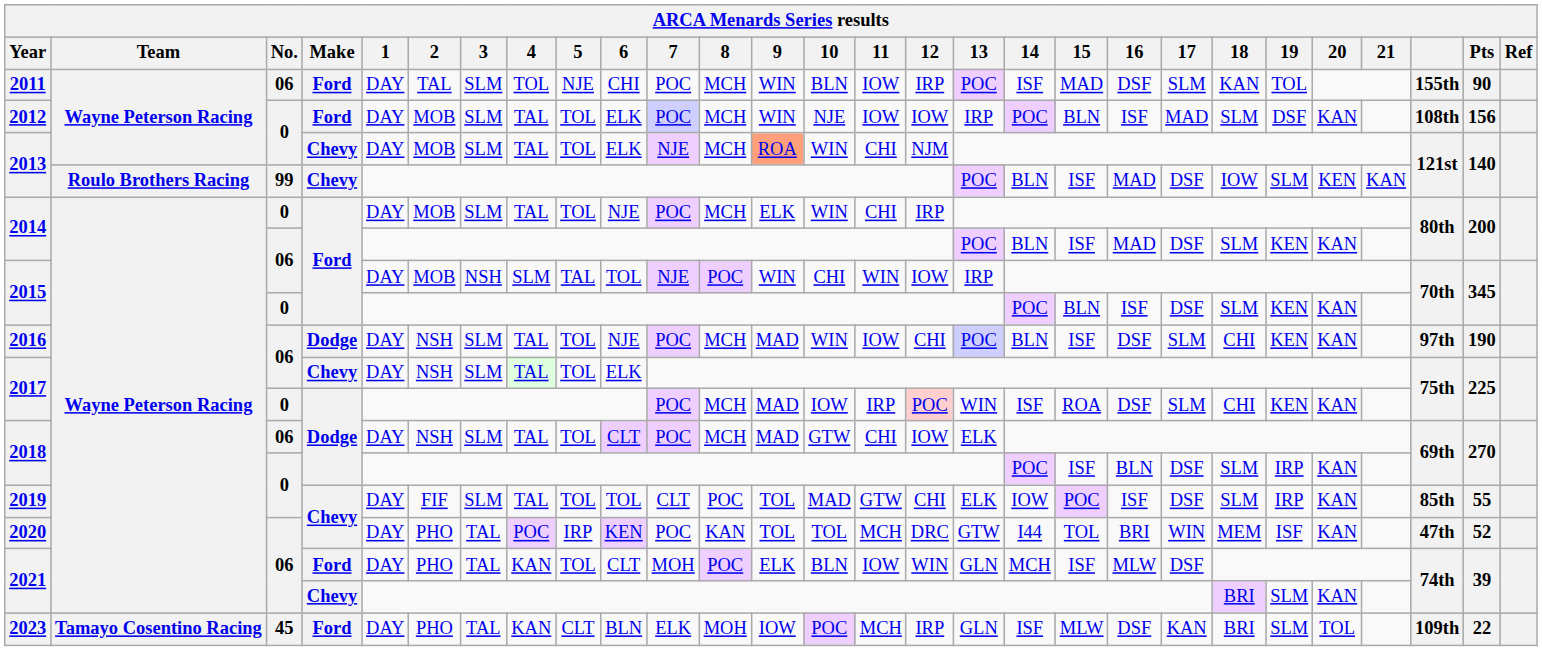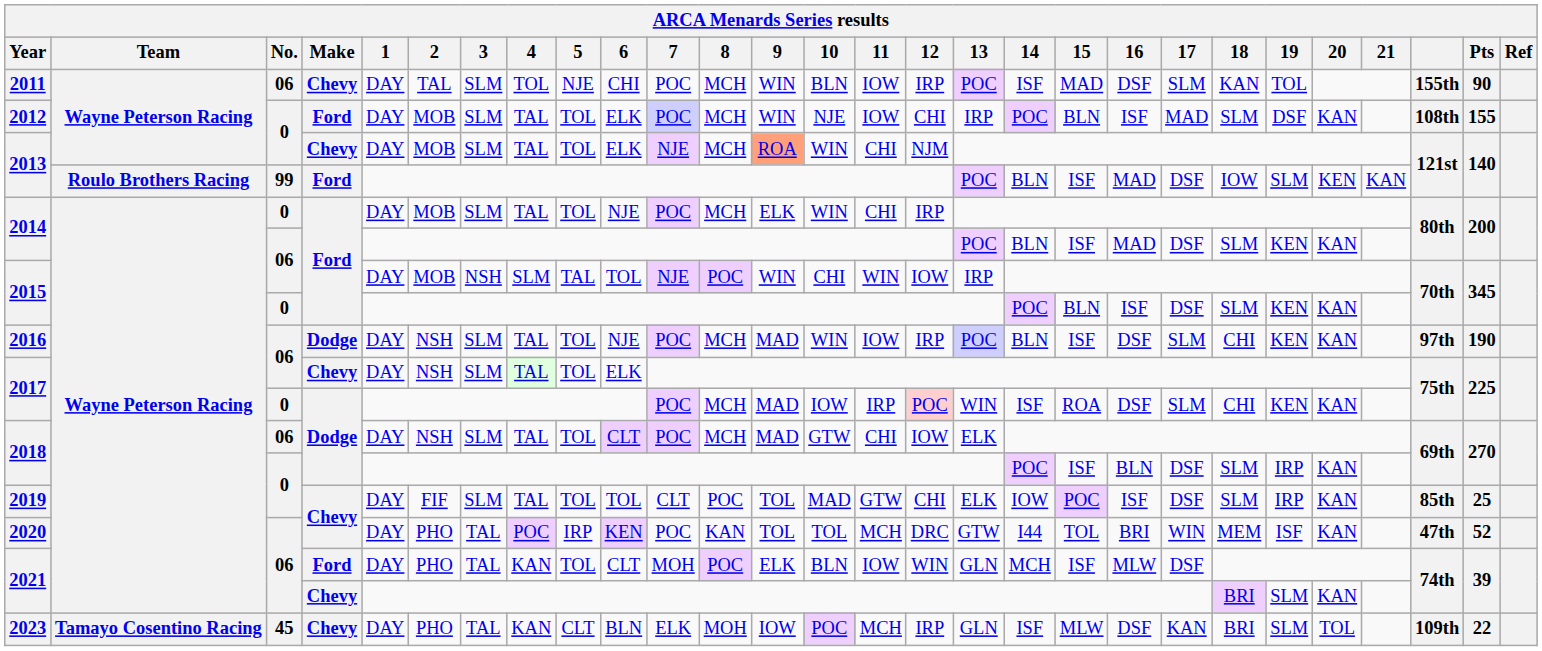 <table class="wikitable" style="text-align:center; font-size:75%">
 <tr>
 <th colspan=28><a href='#'>ARCA Menards Series</a> results</th>
 </tr>
 <tr>
 <th>Year</th>
 <th>Team</th>
 <th>No.</th>
 <th>Make</th>
 <th>1</th>
 <th>2</th>
 <th>3</th>
 <th>4</th>
 <th>5</th>
 <th>6</th>
 <th>7</th>
 <th>8</th>
 <th>9</th>
 <th>10</th>
 <th>11</th>
 <th>12</th>
 <th>13</th>
 <th>14</th>
 <th>15</th>
 <th>16</th>
 <th>17</th>
 <th>18</th>
 <th>19</th>
 <th>20</th>
 <th>21</th>
 <th></th>
 <th>Pts</th>
 <th>Ref</th>
 </tr>
 <tr>
 <th><a href='#'>2011</a></th>
 <th rowspan=3><a href='#'>Wayne Peterson Racing</a></th>
 <th>06</th>
-<th><a href='#'>Ford</a></th>
+<th><a href='#'>Chevy</a></th>
 <td><a href='#'>DAY</a></td>
 <td><a href='#'>TAL</a></td>
 <td><a href='#'>SLM</a></td>
 <td><a href='#'>TOL</a></td>
 <td><a href='#'>NJE</a></td>
 <td><a href='#'>CHI</a></td>
 <td><a href='#'>POC</a></td>
 <td><a href='#'>MCH</a></td>
 <td><a href='#'>WIN</a></td>
 <td><a href='#'>BLN</a></td>
 <td><a href='#'>IOW</a></td>
 <td><a href='#'>IRP</a></td>
 <td style="background:#EFCFFF;"><a href='#'>POC</a><br></td>
 <td><a href='#'>ISF</a></td>
 <td><a href='#'>MAD</a></td>
 <td><a href='#'>DSF</a></td>
 <td><a href='#'>SLM</a></td>
 <td><a href='#'>KAN</a></td>
 <td><a href='#'>TOL</a></td>
 <td colspan=2></td>
 <th>155th</th>
 <th>90</th>
 <th></th>
 </tr>
 <tr>
 <th><a href='#'>2012</a></th>
 <th rowspan=2>0</th>
 <th><a href='#'>Ford</a></th>
 <td><a href='#'>DAY</a></td>
 <td><a href='#'>MOB</a></td>
 <td><a href='#'>SLM</a></td>
 <td><a href='#'>TAL</a></td>
 <td><a href='#'>TOL</a></td>
 <td><a href='#'>ELK</a></td>
 <td style="background:#CFCFFF;"><a href='#'>POC</a><br></td>
 <td><a href='#'>MCH</a></td>
 <td><a href='#'>WIN</a></td>
 <td><a href='#'>NJE</a></td>
 <td><a href='#'>IOW</a></td>
-<td><a href='#'>IOW</a></td>
+<td><a href='#'>CHI</a></td>
 <td><a href='#'>IRP</a></td>
 <td style="background:#EFCFFF;"><a href='#'>POC</a><br></td>
 <td><a href='#'>BLN</a></td>
 <td><a href='#'>ISF</a></td>
 <td><a href='#'>MAD</a></td>
 <td><a href='#'>SLM</a></td>
 <td><a href='#'>DSF</a></td>
 <td><a href='#'>KAN</a></td>
 <td></td>
 <th>108th</th>
-<th>156</th>
+<th>155</th>
 <th></th>
 </tr>
 <tr>
 <th rowspan=2><a href='#'>2013</a></th>
 <th><a href='#'>Chevy</a></th>
 <td><a href='#'>DAY</a></td>
 <td><a href='#'>MOB</a></td>
 <td><a href='#'>SLM</a></td>
 <td><a href='#'>TAL</a></td>
 <td><a href='#'>TOL</a></td>
 <td><a href='#'>ELK</a></td>
 <td style="background:#EFCFFF;"><a href='#'>NJE</a><br></td>
 <td><a href='#'>MCH</a></td>
 <td style="background: lightsalmon;"><a href='#'>ROA</a></td>
 <td><a href='#'>WIN</a></td>
 <td><a href='#'>CHI</a></td>
 <td><a href='#'>NJM</a></td>
 <td colspan=9></td>
 <th rowspan=2>121st</th>
 <th rowspan=2>140</th>
 <th rowspan=2></th>
 </tr>
 <tr>
 <th><a href='#'>Roulo Brothers Racing</a></th>
 <th>99</th>
-<th><a href='#'>Chevy</a></th>
+<th><a href='#'>Ford</a></th>
 <td colspan=12></td>
 <td style="background:#EFCFFF;"><a href='#'>POC</a><br></td>
 <td><a href='#'>BLN</a></td>
 <td><a href='#'>ISF</a></td>
 <td><a href='#'>MAD</a></td>
 <td><a href='#'>DSF</a></td>
 <td><a href='#'>IOW</a></td>
 <td><a href='#'>SLM</a></td>
 <td><a href='#'>KEN</a></td>
 <td><a href='#'>KAN</a></td>
 </tr>
 <tr>
 <th rowspan=2><a href='#'>2014</a></th>
 <th rowspan=13><a href='#'>Wayne Peterson Racing</a></th>
 <th>0</th>
 <th rowspan=4><a href='#'>Ford</a></th>
 <td><a href='#'>DAY</a></td>
 <td><a href='#'>MOB</a></td>
 <td><a href='#'>SLM</a></td>
 <td><a href='#'>TAL</a></td>
 <td><a href='#'>TOL</a></td>
 <td><a href='#'>NJE</a></td>
 <td style="background:#EFCFFF;"><a href='#'>POC</a><br></td>
 <td><a href='#'>MCH</a></td>
 <td><a href='#'>ELK</a></td>
 <td><a href='#'>WIN</a></td>
 <td><a href='#'>CHI</a></td>
 <td><a href='#'>IRP</a></td>
 <td colspan=9></td>
 <th rowspan=2>80th</th>
 <th rowspan=2>200</th>
 <th rowspan=2></th>
 </tr>
 <tr>
 <th rowspan=2>06</th>
 <td colspan=12></td>
 <td style="background:#EFCFFF;"><a href='#'>POC</a><br></td>
 <td><a href='#'>BLN</a></td>
 <td><a href='#'>ISF</a></td>
 <td><a href='#'>MAD</a></td>
 <td><a href='#'>DSF</a></td>
 <td><a href='#'>SLM</a></td>
 <td><a href='#'>KEN</a></td>
 <td><a href='#'>KAN</a></td>
 <td></td>
 </tr>
 <tr>
 <th rowspan=2><a href='#'>2015</a></th>
 <td><a href='#'>DAY</a></td>
 <td><a href='#'>MOB</a></td>
 <td><a href='#'>NSH</a></td>
 <td><a href='#'>SLM</a></td>
 <td><a href='#'>TAL</a></td>
 <td><a href='#'>TOL</a></td>
 <td style="background:#EFCFFF;"><a href='#'>NJE</a><br></td>
 <td style="background:#EFCFFF;"><a href='#'>POC</a><br></td>
 <td><a href='#'>WIN</a></td>
 <td><a href='#'>CHI</a></td>
 <td><a href='#'>WIN</a></td>
 <td><a href='#'>IOW</a></td>
 <td><a href='#'>IRP</a></td>
 <td colspan=8></td>
 <th rowspan=2>70th</th>
 <th rowspan=2>345</th>
 <th rowspan=2></th>
 </tr>
 <tr>
 <th>0</th>
 <td colspan=13></td>
 <td style="background:#EFCFFF;"><a href='#'>POC</a><br></td>
 <td><a href='#'>BLN</a></td>
 <td><a href='#'>ISF</a></td>
 <td><a href='#'>DSF</a></td>
 <td><a href='#'>SLM</a></td>
 <td><a href='#'>KEN</a></td>
 <td><a href='#'>KAN</a></td>
 <td></td>
 </tr>
 <tr>
 <th><a href='#'>2016</a></th>
 <th rowspan=2>06</th>
 <th><a href='#'>Dodge</a></th>
 <td><a href='#'>DAY</a></td>
 <td><a href='#'>NSH</a></td>
 <td><a href='#'>SLM</a></td>
 <td><a href='#'>TAL</a></td>
 <td><a href='#'>TOL</a></td>
 <td><a href='#'>NJE</a></td>
 <td style="background:#EFCFFF;"><a href='#'>POC</a><br></td>
 <td><a href='#'>MCH</a></td>
 <td><a href='#'>MAD</a></td>
 <td><a href='#'>WIN</a></td>
 <td><a href='#'>IOW</a></td>
-<td><a href='#'>CHI</a></td>
+<td><a href='#'>IRP</a></td>
 <td style="background:#CFCFFF;"><a href='#'>POC</a><br></td>
 <td><a href='#'>BLN</a></td>
 <td><a href='#'>ISF</a></td>
 <td><a href='#'>DSF</a></td>
 <td><a href='#'>SLM</a></td>
 <td><a href='#'>CHI</a></td>
 <td><a href='#'>KEN</a></td>
 <td><a href='#'>KAN</a></td>
 <td></td>
 <th>97th</th>
 <th>190</th>
 <th></th>
 </tr>
 <tr>
 <th rowspan=2><a href='#'>2017</a></th>
 <th><a href='#'>Chevy</a></th>
 <td><a href='#'>DAY</a></td>
 <td><a href='#'>NSH</a></td>
 <td><a href='#'>SLM</a></td>
 <td style="background:#DFFFDF;"><a href='#'>TAL</a><br></td>
 <td><a href='#'>TOL</a></td>
 <td><a href='#'>ELK</a></td>
 <td colspan=15></td>
 <th rowspan=2>75th</th>
 <th rowspan=2>225</th>
 <th rowspan=2></th>
 </tr>
 <tr>
 <th>0</th>
 <th rowspan=3><a href='#'>Dodge</a></th>
 <td colspan=6></td>
 <td style="background:#EFCFFF;"><a href='#'>POC</a><br></td>
 <td><a href='#'>MCH</a></td>
 <td><a href='#'>MAD</a></td>
 <td><a href='#'>IOW</a></td>
 <td><a href='#'>IRP</a></td>
 <td style="background:#FFCFCF;"><a href='#'>POC</a><br></td>
 <td><a href='#'>WIN</a></td>
 <td><a href='#'>ISF</a></td>
 <td><a href='#'>ROA</a></td>
 <td><a href='#'>DSF</a></td>
 <td><a href='#'>SLM</a></td>
 <td><a href='#'>CHI</a></td>
 <td><a href='#'>KEN</a></td>
 <td><a href='#'>KAN</a></td>
 <td></td>
 </tr>
 <tr>
 <th rowspan=2><a href='#'>2018</a></th>
 <th>06</th>
 <td><a href='#'>DAY</a></td>
 <td><a href='#'>NSH</a></td>
 <td><a href='#'>SLM</a></td>
 <td><a href='#'>TAL</a></td>
 <td><a href='#'>TOL</a></td>
 <td style="background:#EFCFFF;"><a href='#'>CLT</a><br></td>
 <td style="background:#EFCFFF;"><a href='#'>POC</a><br></td>
 <td><a href='#'>MCH</a></td>
 <td><a href='#'>MAD</a></td>
 <td><a href='#'>GTW</a></td>
 <td><a href='#'>CHI</a></td>
 <td><a href='#'>IOW</a></td>
 <td><a href='#'>ELK</a></td>
 <td colspan=8></td>
 <th rowspan=2>69th</th>
 <th rowspan=2>270</th>
 <th rowspan=2></th>
 </tr>
 <tr>
 <th rowspan=2>0</th>
 <td colspan=13></td>
 <td style="background:#EFCFFF;"><a href='#'>POC</a><br></td>
 <td><a href='#'>ISF</a></td>
 <td><a href='#'>BLN</a></td>
 <td><a href='#'>DSF</a></td>
 <td><a href='#'>SLM</a></td>
 <td><a href='#'>IRP</a></td>
 <td><a href='#'>KAN</a></td>
 <td></td>
 </tr>
 <tr>
 <th><a href='#'>2019</a></th>
 <th rowspan=2><a href='#'>Chevy</a></th>
 <td><a href='#'>DAY</a></td>
 <td><a href='#'>FIF</a></td>
 <td><a href='#'>SLM</a></td>
 <td><a href='#'>TAL</a></td>
 <td><a href='#'>TOL</a></td>
 <td><a href='#'>TOL</a></td>
 <td><a href='#'>CLT</a></td>
 <td><a href='#'>POC</a></td>
 <td><a href='#'>TOL</a></td>
 <td><a href='#'>MAD</a></td>
 <td><a href='#'>GTW</a></td>
 <td><a href='#'>CHI</a></td>
 <td><a href='#'>ELK</a></td>
 <td><a href='#'>IOW</a></td>
 <td style="background:#EFCFFF;"><a href='#'>POC</a><br></td>
 <td><a href='#'>ISF</a></td>
 <td><a href='#'>DSF</a></td>
 <td><a href='#'>SLM</a></td>
 <td><a href='#'>IRP</a></td>
 <td><a href='#'>KAN</a></td>
 <td></td>
 <th>85th</th>
-<th>55</th>
+<th>25</th>
 <th></th>
 </tr>
 <tr>
 <th><a href='#'>2020</a></th>
 <th rowspan=3>06</th>
 <td><a href='#'>DAY</a></td>
 <td><a href='#'>PHO</a></td>
 <td><a href='#'>TAL</a></td>
 <td style="background:#EFCFFF;"><a href='#'>POC</a><br></td>
 <td><a href='#'>IRP</a></td>
 <td style="background:#EFCFFF;"><a href='#'>KEN</a><br></td>
 <td><a href='#'>POC</a></td>
 <td><a href='#'>KAN</a></td>
 <td><a href='#'>TOL</a></td>
 <td><a href='#'>TOL</a></td>
 <td><a href='#'>MCH</a></td>
 <td><a href='#'>DRC</a></td>
 <td><a href='#'>GTW</a></td>
 <td><a href='#'>I44</a></td>
 <td><a href='#'>TOL</a></td>
 <td><a href='#'>BRI</a></td>
 <td><a href='#'>WIN</a></td>
 <td><a href='#'>MEM</a></td>
 <td><a href='#'>ISF</a></td>
 <td><a href='#'>KAN</a></td>
 <td></td>
 <th>47th</th>
 <th>52</th>
 <th></th>
 </tr>
 <tr>
 <th rowspan=2><a href='#'>2021</a></th>
 <th><a href='#'>Ford</a></th>
 <td><a href='#'>DAY</a></td>
 <td><a href='#'>PHO</a></td>
 <td><a href='#'>TAL</a></td>
 <td><a href='#'>KAN</a></td>
 <td><a href='#'>TOL</a></td>
 <td><a href='#'>CLT</a></td>
 <td><a href='#'>MOH</a></td>
 <td style="background:#EFCFFF;"><a href='#'>POC</a><br></td>
 <td><a href='#'>ELK</a></td>
 <td><a href='#'>BLN</a></td>
 <td><a href='#'>IOW</a></td>
 <td><a href='#'>WIN</a></td>
 <td><a href='#'>GLN</a></td>
 <td><a href='#'>MCH</a></td>
 <td><a href='#'>ISF</a></td>
 <td><a href='#'>MLW</a></td>
 <td><a href='#'>DSF</a></td>
 <td colspan=4></td>
 <th rowspan=2>74th</th>
 <th rowspan=2>39</th>
 <th rowspan=2></th>
 </tr>
 <tr>
 <th><a href='#'>Chevy</a></th>
 <td colspan=17></td>
 <td style="background:#EFCFFF;"><a href='#'>BRI</a><br></td>
 <td><a href='#'>SLM</a></td>
 <td><a href='#'>KAN</a></td>
 <td></td>
 </tr>
 <tr>
 <th><a href='#'>2023</a></th>
 <th><a href='#'>Tamayo Cosentino Racing</a></th>
 <th>45</th>
-<th><a href='#'>Ford</a></th>
+<th><a href='#'>Chevy</a></th>
 <td><a href='#'>DAY</a></td>
 <td><a href='#'>PHO</a></td>
 <td><a href='#'>TAL</a></td>
 <td><a href='#'>KAN</a></td>
 <td><a href='#'>CLT</a></td>
 <td><a href='#'>BLN</a></td>
 <td><a href='#'>ELK</a></td>
 <td><a href='#'>MOH</a></td>
 <td><a href='#'>IOW</a></td>
 <td style="background:#EFCFFF;"><a href='#'>POC</a><br></td>
 <td><a href='#'>MCH</a></td>
 <td><a href='#'>IRP</a></td>
 <td><a href='#'>GLN</a></td>
 <td><a href='#'>ISF</a></td>
 <td><a href='#'>MLW</a></td>
 <td><a href='#'>DSF</a></td>
 <td><a href='#'>KAN</a></td>
 <td><a href='#'>BRI</a></td>
 <td><a href='#'>SLM</a></td>
 <td><a href='#'>TOL</a></td>
 <td></td>
 <th>109th</th>
 <th>22</th>
 <th></th>
 </tr>
 </table>
